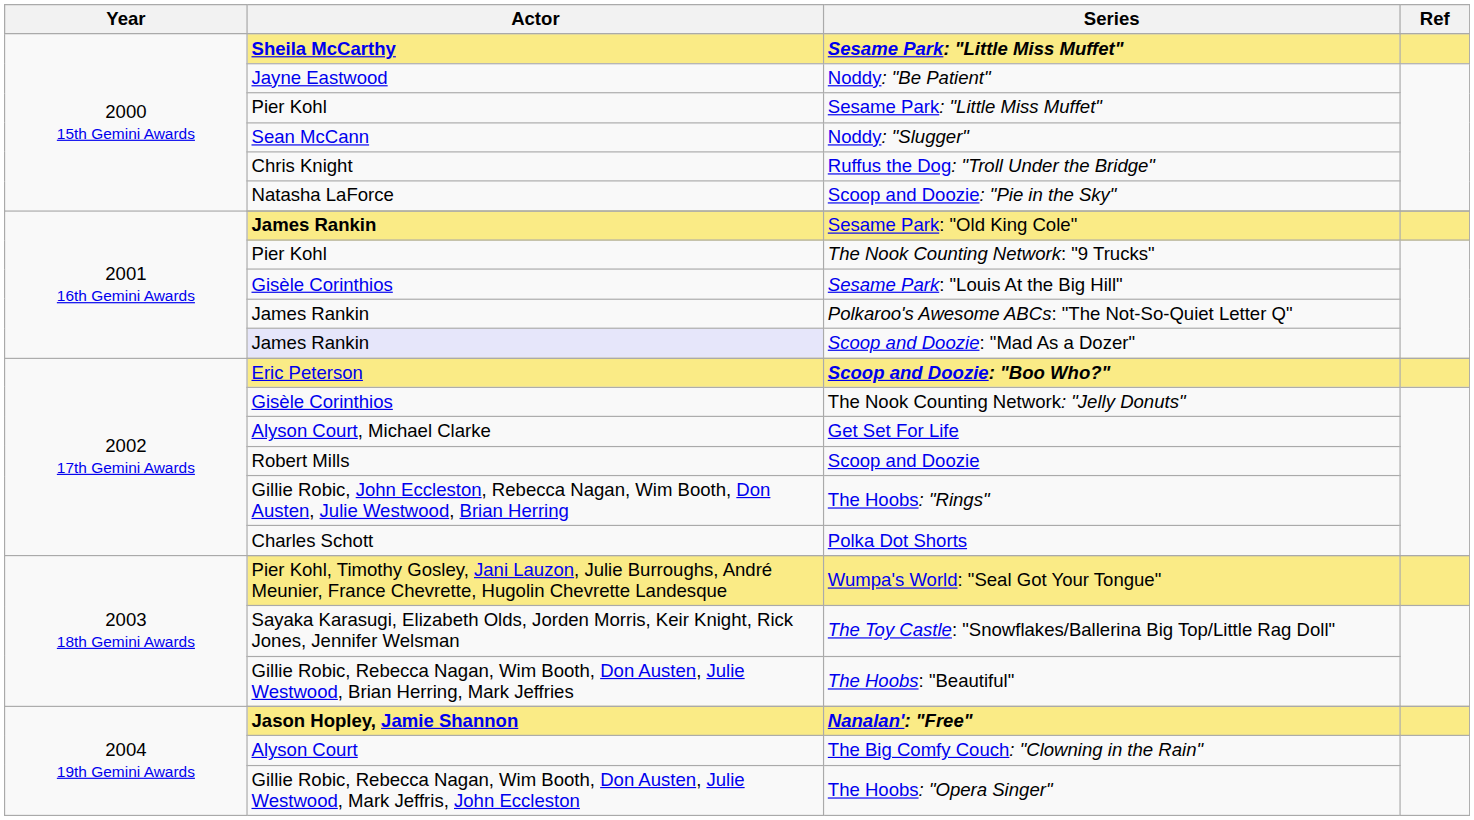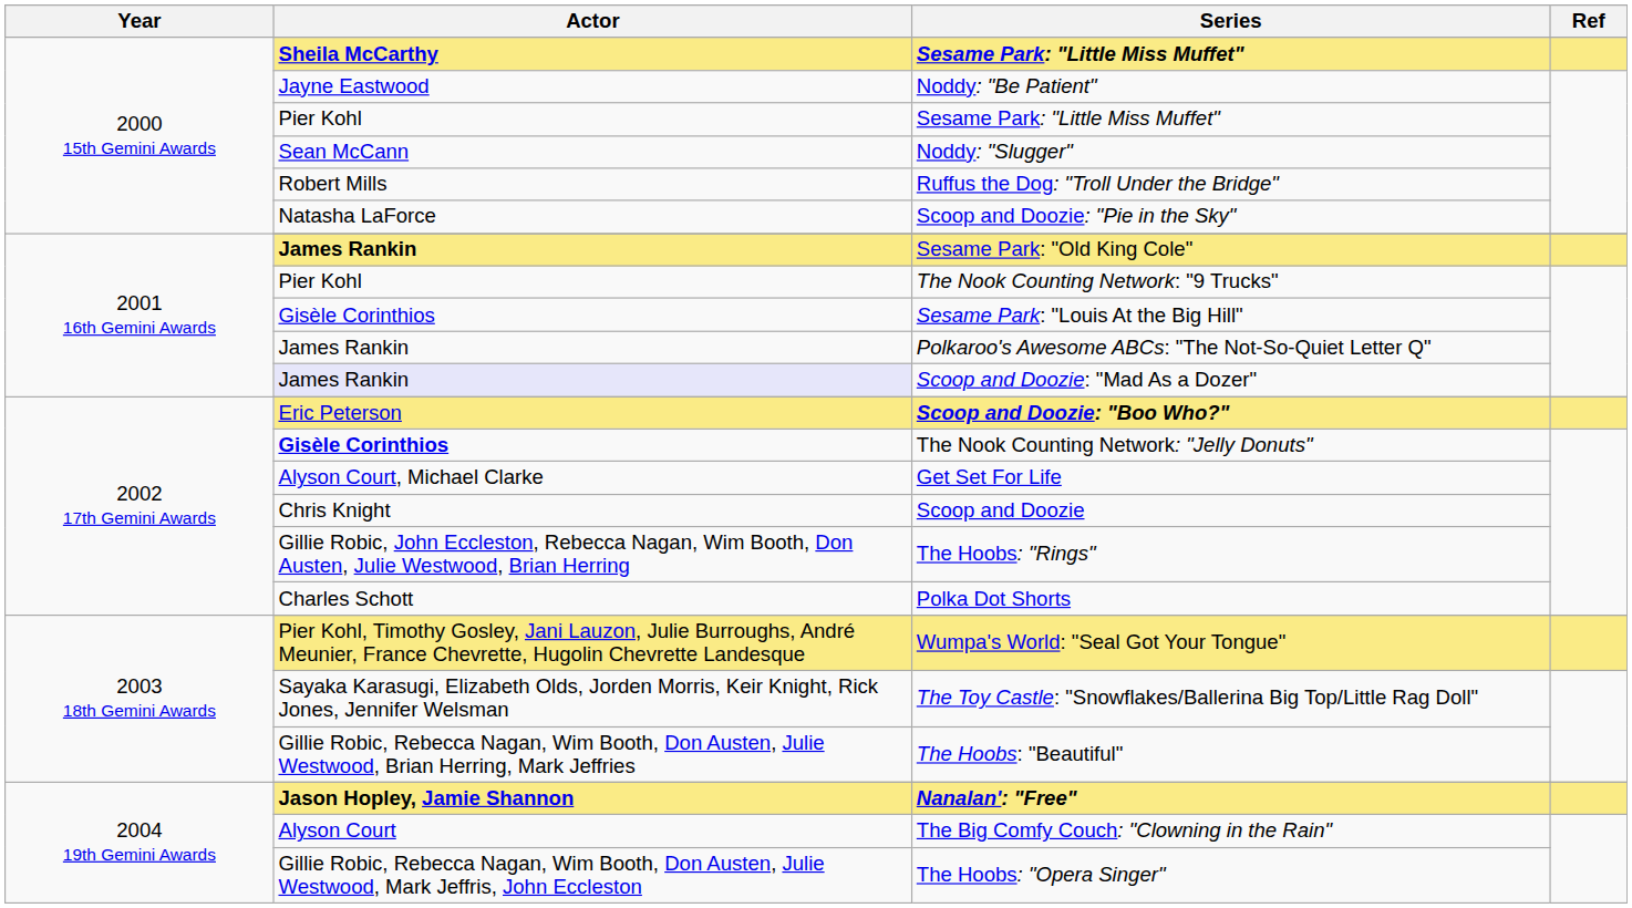 <table class="wikitable" style="width:100%;">
 <tr style="background:#bebebe;">
 <th style="width:8%;">Year</th>
 <th style="width:19%;">Actor</th>
 <th style="width:19%;">Series</th>
 <th style="width:2%;">Ref</th>
 </tr>
 <tr>
 <td rowspan="7" align="center">2000 <br> <small><a href='#'>15th Gemini Awards</a></small></td>
 </tr>
 <tr style="background:#FAEB86;">
 <td><strong><a href='#'>Sheila McCarthy</a></strong></td>
 <td><strong><em><a href='#'>Sesame Park</a><em>: "Little Miss Muffet"<strong></td>
 <td></td>
 </tr>
 <tr>
 <td><a href='#'>Jayne Eastwood</a></td>
 <td></em><a href='#'>Noddy</a><em>: "Be Patient"</td>
 <td rowspan=5></td>
 </tr>
 <tr>
 <td>Pier Kohl</td>
 <td></em><a href='#'>Sesame Park</a><em>: "Little Miss Muffet"</td>
 </tr>
 <tr>
 <td><a href='#'>Sean McCann</a></td>
 <td></em><a href='#'>Noddy</a><em>: "Slugger"</td>
 </tr>
 <tr>
-<td>Chris Knight</td>
+<td>Robert Mills</td>
 <td></em><a href='#'>Ruffus the Dog</a><em>: "Troll Under the Bridge"</td>
 </tr>
 <tr>
 <td>Natasha LaForce</td>
 <td></em><a href='#'>Scoop and Doozie</a><em>: "Pie in the Sky"</td>
 </tr>
 <tr>
 <td rowspan="6" align="center">2001 <br> <small><a href='#'>16th Gemini Awards</a></small></td>
 </tr>
 <tr style="background:#FAEB86;">
 <td><strong>James Rankin</strong></td>
 <td></em></strong><a href='#'>Sesame Park</a></em>: "Old King Cole"</strong></td>
 <td></td>
 </tr>
 <tr>
 <td>Pier Kohl</td>
 <td><em>The Nook Counting Network</em>: "9 Trucks"</td>
 <td rowspan=4></td>
 </tr>
 <tr>
 <td><a href='#'>Gisèle Corinthios</a></td>
 <td><em><a href='#'>Sesame Park</a></em>: "Louis At the Big Hill"</td>
 </tr>
 <tr>
 <td>James Rankin</td>
 <td><em>Polkaroo's Awesome ABCs</em>: "The Not-So-Quiet Letter Q"</td>
 </tr>
 <tr>
 <td style="background: lavender;">James Rankin</td>
 <td><em><a href='#'>Scoop and Doozie</a></em>: "Mad As a Dozer"</td>
 </tr>
 <tr>
 <td rowspan="7" align="center">2002 <br> <small><a href='#'>17th Gemini Awards</a></small></td>
 </tr>
 <tr style="background:#FAEB86;">
 <td></strong><a href='#'>Eric Peterson</a><strong></td>
 <td><strong><em><a href='#'>Scoop and Doozie</a><em>: "Boo Who?"<strong></td>
 <td></td>
 </tr>
 <tr>
-<td><a href='#'>Gisèle Corinthios</a></td>
+<td><strong><a href='#'>Gisèle Corinthios</a></strong></td>
 <td></em>The Nook Counting Network<em>: "Jelly Donuts"</td>
 <td rowspan=5></td>
 </tr>
 <tr>
 <td><a href='#'>Alyson Court</a>, Michael Clarke</td>
 <td></em><a href='#'>Get Set For Life</a><em></td>
 </tr>
 <tr>
-<td>Robert Mills</td>
+<td>Chris Knight</td>
 <td></em><a href='#'>Scoop and Doozie</a><em></td>
 </tr>
 <tr>
 <td>Gillie Robic, <a href='#'>John Eccleston</a>, Rebecca Nagan, Wim Booth, <a href='#'>Don Austen</a>, <a href='#'>Julie Westwood</a>, <a href='#'>Brian Herring</a></td>
 <td></em><a href='#'>The Hoobs</a><em>: "Rings"</td>
 </tr>
 <tr>
 <td>Charles Schott</td>
 <td></em><a href='#'>Polka Dot Shorts</a><em></td>
 </tr>
 <tr>
 <td rowspan="4" align="center">2003 <br> <small><a href='#'>18th Gemini Awards</a></small></td>
 </tr>
 <tr style="background:#FAEB86;">
 <td></strong>Pier Kohl, Timothy Gosley, <a href='#'>Jani Lauzon</a>, Julie Burroughs, André Meunier, France Chevrette, Hugolin Chevrette Landesque<strong></td>
 <td></em></strong><a href='#'>Wumpa's World</a></em>: "Seal Got Your Tongue"</strong></td>
 <td></td>
 </tr>
 <tr>
 <td>Sayaka Karasugi, Elizabeth Olds, Jorden Morris, Keir Knight, Rick Jones, Jennifer Welsman</td>
 <td><em><a href='#'>The Toy Castle</a></em>: "Snowflakes/Ballerina Big Top/Little Rag Doll"</td>
 <td rowspan=2></td>
 </tr>
 <tr>
 <td>Gillie Robic, Rebecca Nagan, Wim Booth, <a href='#'>Don Austen</a>, <a href='#'>Julie Westwood</a>, Brian Herring, Mark Jeffries</td>
 <td><em><a href='#'>The Hoobs</a></em>: "Beautiful"</td>
 </tr>
 <tr>
 <td rowspan="4" align="center">2004 <br> <small><a href='#'>19th Gemini Awards</a></small></td>
 </tr>
 <tr style="background:#FAEB86;">
 <td><strong>Jason Hopley, <a href='#'>Jamie Shannon</a></strong></td>
 <td><strong><em><a href='#'>Nanalan'</a><em>: "Free"<strong></td>
 <td></td>
 </tr>
 <tr>
 <td><a href='#'>Alyson Court</a></td>
 <td></em><a href='#'>The Big Comfy Couch</a><em>: "Clowning in the Rain"</td>
 <td rowspan=2></td>
 </tr>
 <tr>
 <td>Gillie Robic, Rebecca Nagan, Wim Booth, <a href='#'>Don Austen</a>, <a href='#'>Julie Westwood</a>, Mark Jeffris, <a href='#'>John Eccleston</a></td>
 <td></em><a href='#'>The Hoobs</a><em>: "Opera Singer"</td>
 </tr>
 </table>
